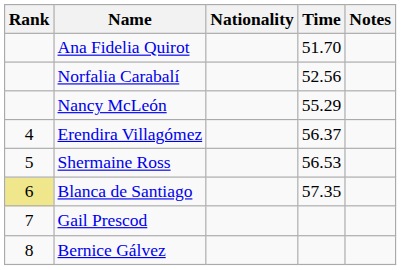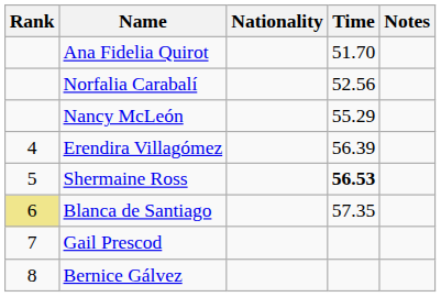 <table class="wikitable sortable" style="text-align:center;font-size:95%">
 <tr>
 <th>Rank</th>
 <th>Name</th>
 <th>Nationality</th>
 <th>Time</th>
 <th>Notes</th>
 </tr>
 <tr>
 <td></td>
 <td align=left><a href='#'>Ana Fidelia Quirot</a></td>
 <td align=left></td>
 <td>51.70</td>
 <td></td>
 </tr>
 <tr>
 <td></td>
 <td align=left><a href='#'>Norfalia Carabalí</a></td>
 <td align=left></td>
 <td>52.56</td>
 <td></td>
 </tr>
 <tr>
 <td></td>
 <td align=left><a href='#'>Nancy McLeón</a></td>
 <td align=left></td>
 <td>55.29</td>
 <td></td>
 </tr>
 <tr>
 <td>4</td>
 <td align=left><a href='#'>Erendira Villagómez</a></td>
 <td align=left></td>
-<td>56.37</td>
+<td>56.39</td>
 <td></td>
 </tr>
 <tr>
 <td>5</td>
 <td align=left><a href='#'>Shermaine Ross</a></td>
 <td align=left></td>
-<td>56.53</td>
+<td><strong>56.53</strong></td>
 <td></td>
 </tr>
 <tr>
 <td style="background: khaki;">6</td>
 <td align=left><a href='#'>Blanca de Santiago</a></td>
 <td align=left></td>
 <td>57.35</td>
 <td></td>
 </tr>
 <tr>
 <td>7</td>
 <td align=left><a href='#'>Gail Prescod</a></td>
 <td align=left></td>
 <td></td>
 <td></td>
 </tr>
 <tr>
 <td>8</td>
 <td align=left><a href='#'>Bernice Gálvez</a></td>
 <td align=left></td>
 <td></td>
 <td></td>
 </tr>
 </table>
